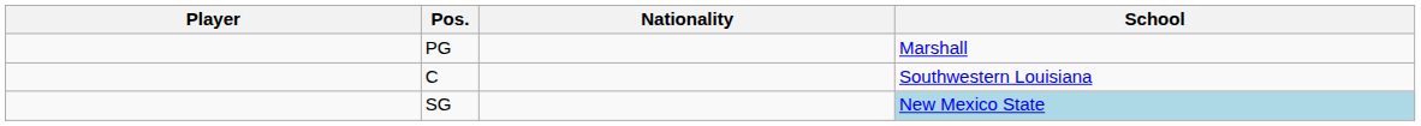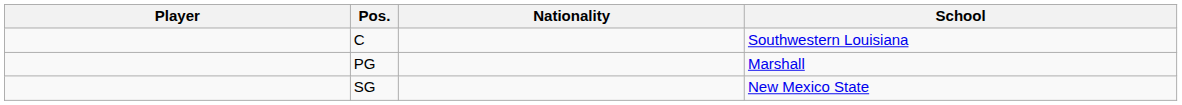 <table class="wikitable sortable sortable">
 <tr>
 <th style="width:16%;">Player</th>
 <th style="width:1%;">Pos.</th>
 <th style="width:16%;">Nationality</th>
 <th style="width:20%;">School</th>
 </tr>
 <tr>
 <td></td>
+<td>C</td>
+<td></td>
+<td><a href='#'>Southwestern Louisiana</a> </td>
+</tr>
+<tr>
+<td></td>
 <td>PG</td>
 <td></td>
 <td><a href='#'>Marshall</a> </td>
 </tr>
 <tr>
 <td></td>
-<td>C</td>
-<td></td>
-<td><a href='#'>Southwestern Louisiana</a> </td>
-</tr>
-<tr>
-<td></td>
 <td>SG</td>
 <td></td>
-<td style="background: lightblue;"><a href='#'>New Mexico State</a> </td>
+<td><a href='#'>New Mexico State</a> </td>
 </tr>
 </table>
